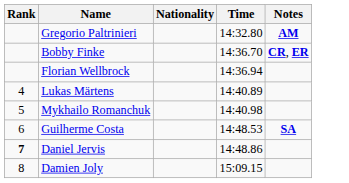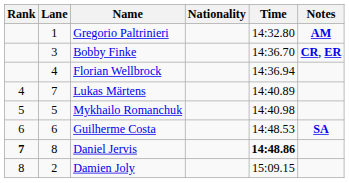 <table class="wikitable sortable" style="text-align:center">
 <tr>
 <th>Rank</th>
+<th>Lane</th>
 <th>Name</th>
 <th>Nationality</th>
 <th>Time</th>
 <th>Notes</th>
 </tr>
 <tr>
 <td></td>
+<td>1</td>
 <td align=left><a href='#'>Gregorio Paltrinieri</a></td>
 <td align=left></td>
 <td>14:32.80</td>
 <td><strong><a href='#'>AM</a></strong></td>
 </tr>
 <tr>
 <td></td>
+<td>3</td>
 <td align=left><a href='#'>Bobby Finke</a></td>
 <td align=left></td>
 <td>14:36.70</td>
 <td><strong><a href='#'>CR</a></strong>, <strong><a href='#'>ER</a></strong></td>
 </tr>
 <tr>
 <td></td>
+<td>4</td>
 <td align=left><a href='#'>Florian Wellbrock</a></td>
 <td align=left></td>
 <td>14:36.94</td>
 <td></td>
 </tr>
 <tr>
 <td>4</td>
+<td>7</td>
 <td align=left><a href='#'>Lukas Märtens</a></td>
 <td align=left></td>
 <td>14:40.89</td>
 <td></td>
 </tr>
 <tr>
+<td>5</td>
 <td>5</td>
 <td align=left><a href='#'>Mykhailo Romanchuk</a></td>
 <td align=left></td>
 <td>14:40.98</td>
 <td></td>
 </tr>
 <tr>
 <td>6</td>
+<td>6</td>
 <td align=left><a href='#'>Guilherme Costa</a></td>
 <td align=left></td>
 <td>14:48.53</td>
 <td><strong><a href='#'>SA</a></strong></td>
 </tr>
 <tr>
 <td><strong>7</strong></td>
+<td>8</td>
 <td align=left><a href='#'>Daniel Jervis</a></td>
 <td align=left></td>
-<td>14:48.86</td>
+<td><strong>14:48.86</strong></td>
 <td></td>
 </tr>
 <tr>
 <td>8</td>
+<td>2</td>
 <td align=left><a href='#'>Damien Joly</a></td>
 <td align=left></td>
 <td>15:09.15</td>
 <td></td>
 </tr>
 </table>
